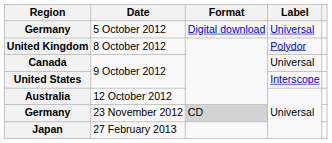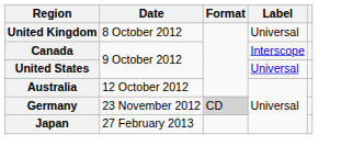 <table class="wikitable plainrowheaders">
 <tr>
 <th scope="col">Region</th>
 <th scope="col">Date</th>
 <th scope="col">Format</th>
 <th scope="col">Label</th>
 <th scope="col"></th>
 </tr>
 <tr>
-<th scope="row">Germany</th>
-<td>5 October 2012</td>
-<td><a href='#'>Digital download</a></td>
-<td><a href='#'>Universal</a></td>
-<td align="center"></td>
-</tr>
-<tr>
 <th scope="row">United Kingdom</th>
 <td>8 October 2012</td>
 <td rowspan="4"></td>
-<td><a href='#'>Polydor</a></td>
+<td>Universal</td>
 <td align="center"></td>
 </tr>
 <tr>
 <th scope="row">Canada</th>
 <td rowspan="2">9 October 2012</td>
-<td>Universal</td>
+<td><a href='#'>Interscope</a></td>
 <td align="center"></td>
 </tr>
 <tr>
 <th scope="row">United States</th>
-<td><a href='#'>Interscope</a></td>
+<td><a href='#'>Universal</a></td>
 <td align="center"></td>
 </tr>
 <tr>
 <th scope="row">Australia</th>
 <td>12 October 2012</td>
 <td rowspan="3">Universal</td>
 <td align="center"></td>
 </tr>
 <tr>
 <th scope="row">Germany</th>
 <td>23 November 2012</td>
 <td style="background: lightgrey;">CD</td>
 <td align="center"></td>
 </tr>
 <tr>
 <th scope="row">Japan</th>
 <td>27 February 2013</td>
 <td></td>
 <td align="center"></td>
 </tr>
 </table>
